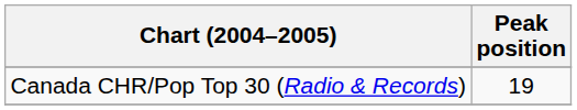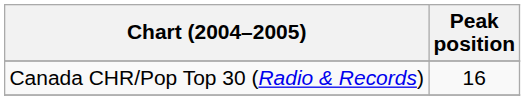 <table class="wikitable sortable">
 <tr>
 <th>Chart (2004–2005)</th>
 <th>Peak<br>position</th>
 </tr>
 <tr>
 </tr>
 <tr>
 </tr>
 <tr>
 <td align="left">Canada CHR/Pop Top 30 (<em><a href='#'>Radio & Records</a></em>)</td>
-<td align="center">19</td>
+<td align="center">16</td>
 </tr>
 <tr>
 </tr>
 <tr>
 </tr>
 <tr>
 </tr>
 <tr>
 </tr>
 <tr>
 </tr>
 <tr>
 </tr>
 <tr>
 </tr>
 </table>
